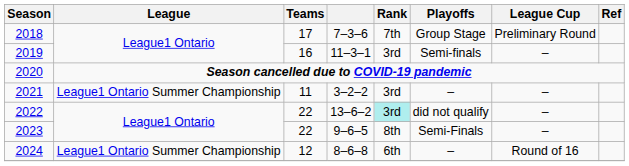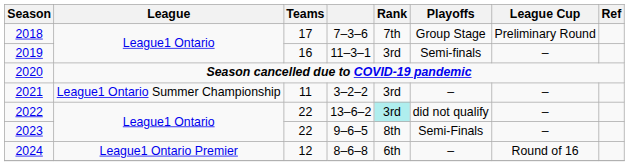 <table class="wikitable" style="text-align: center;">
 <tr>
 <th>Season</th>
 <th>League</th>
 <th>Teams</th>
 <th></th>
 <th>Rank</th>
 <th>Playoffs</th>
 <th>League Cup</th>
 <th>Ref</th>
 </tr>
 <tr>
 <td><a href='#'>2018</a></td>
 <td rowspan="2"><a href='#'>League1 Ontario</a></td>
 <td>17</td>
 <td>7–3–6</td>
 <td>7th</td>
 <td>Group Stage</td>
 <td>Preliminary Round</td>
 <td></td>
 </tr>
 <tr>
 <td><a href='#'>2019</a></td>
 <td>16</td>
 <td>11–3–1</td>
 <td>3rd</td>
 <td>Semi-finals</td>
 <td>–</td>
 <td></td>
 </tr>
 <tr>
 <td><a href='#'>2020</a></td>
 <td colspan="7"><strong><em>Season cancelled due to <a href='#'>COVID-19 pandemic</a></em></strong></td>
 </tr>
 <tr>
 <td><a href='#'>2021</a></td>
 <td><a href='#'>League1 Ontario</a> Summer Championship</td>
 <td>11</td>
 <td>3–2–2</td>
 <td>3rd</td>
 <td>–</td>
 <td>–</td>
 <td></td>
 </tr>
 <tr>
 <td><a href='#'>2022</a></td>
 <td rowspan=2><a href='#'>League1 Ontario</a></td>
 <td>22</td>
 <td>13–6–2</td>
 <td style="background: paleturquoise;">3rd</td>
 <td>did not qualify</td>
 <td>–</td>
 <td></td>
 </tr>
 <tr>
 <td><a href='#'>2023</a></td>
 <td>22</td>
 <td>9–6–5</td>
 <td>8th</td>
 <td>Semi-Finals</td>
 <td>–</td>
 <td></td>
 </tr>
 <tr>
 <td><a href='#'>2024</a></td>
-<td><a href='#'>League1 Ontario</a> Summer Championship</td>
+<td><a href='#'>League1 Ontario Premier</a></td>
 <td>12</td>
 <td>8–6–8</td>
 <td>6th</td>
 <td>–</td>
 <td>Round of 16</td>
 <td></td>
 </tr>
 <tr>
 </tr>
 </table>
